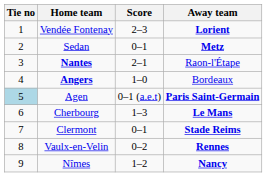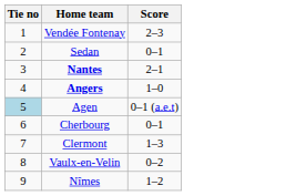 <table class="wikitable" style="text-align:center">
 <tr>
 <th>Tie no</th>
 <th>Home team</th>
 <th>Score</th>
-<th>Away team</th>
 </tr>
 <tr>
 <td>1</td>
 <td><a href='#'>Vendée Fontenay</a></td>
 <td>2–3</td>
-<td><strong><a href='#'>Lorient</a></strong></td>
 </tr>
 <tr>
 <td>2</td>
 <td><a href='#'>Sedan</a></td>
 <td>0–1</td>
-<td><strong><a href='#'>Metz</a></strong></td>
 </tr>
 <tr>
 <td>3</td>
 <td><strong><a href='#'>Nantes</a></strong></td>
 <td>2–1</td>
-<td><a href='#'>Raon-l'Étape</a></td>
 </tr>
 <tr>
 <td>4</td>
 <td><strong><a href='#'>Angers</a></strong></td>
 <td>1–0</td>
-<td><a href='#'>Bordeaux</a></td>
 </tr>
 <tr>
 <td style="background: lightblue;">5</td>
 <td><a href='#'>Agen</a></td>
 <td>0–1 (<a href='#'>a.e.t</a>)</td>
-<td><strong><a href='#'>Paris Saint-Germain</a></strong></td>
 </tr>
 <tr>
 <td>6</td>
 <td><a href='#'>Cherbourg</a></td>
-<td>1–3</td>
-<td><strong><a href='#'>Le Mans</a></strong></td>
+<td>0–1</td>
 </tr>
 <tr>
 <td>7</td>
 <td><a href='#'>Clermont</a></td>
-<td>0–1</td>
-<td><strong><a href='#'>Stade Reims</a></strong></td>
+<td>1–3</td>
 </tr>
 <tr>
 <td>8</td>
 <td><a href='#'>Vaulx-en-Velin</a></td>
 <td>0–2</td>
-<td><strong><a href='#'>Rennes</a></strong></td>
 </tr>
 <tr>
 <td>9</td>
 <td><a href='#'>Nîmes</a></td>
 <td>1–2</td>
-<td><strong><a href='#'>Nancy</a></strong></td>
 </tr>
 </table>
